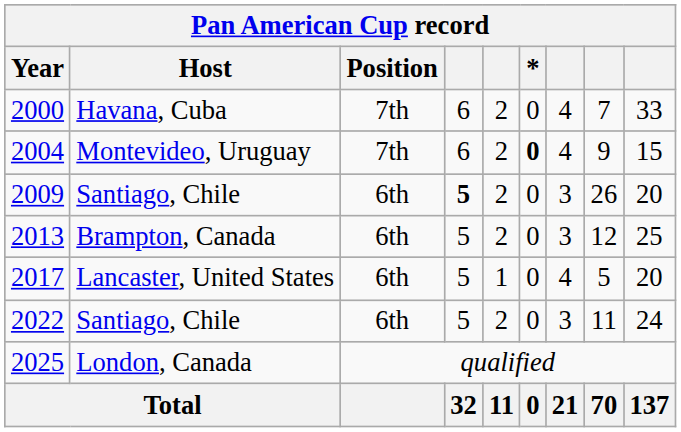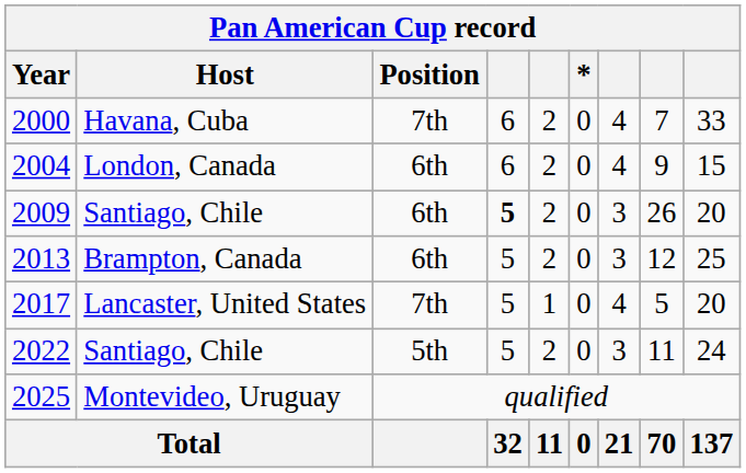 <table class="wikitable" style="text-align: center;">
 <tr>
 <th colspan=10><a href='#'>Pan American Cup</a> record</th>
 </tr>
 <tr>
 <th>Year</th>
 <th>Host</th>
 <th>Position</th>
 <th></th>
 <th></th>
 <th>*</th>
 <th></th>
 <th></th>
 <th></th>
 </tr>
 <tr>
 <td><a href='#'>2000</a></td>
 <td align=left> <a href='#'>Havana</a>, Cuba</td>
 <td>7th</td>
 <td>6</td>
 <td>2</td>
 <td>0</td>
 <td>4</td>
 <td>7</td>
 <td>33</td>
 </tr>
 <tr>
 <td><a href='#'>2004</a></td>
-<td align=left> <a href='#'>Montevideo</a>, Uruguay</td>
-<td>7th</td>
+<td align=left> <a href='#'>London</a>, Canada</td>
+<td>6th</td>
 <td>6</td>
 <td>2</td>
-<td><strong>0</strong></td>
+<td>0</td>
 <td>4</td>
 <td>9</td>
 <td>15</td>
 </tr>
 <tr>
 <td><a href='#'>2009</a></td>
 <td align=left> <a href='#'>Santiago</a>, Chile</td>
 <td>6th</td>
 <td><strong>5</strong></td>
 <td>2</td>
 <td>0</td>
 <td>3</td>
 <td>26</td>
 <td>20</td>
 </tr>
 <tr>
 <td><a href='#'>2013</a></td>
 <td align=left> <a href='#'>Brampton</a>, Canada</td>
 <td>6th</td>
 <td>5</td>
 <td>2</td>
 <td>0</td>
 <td>3</td>
 <td>12</td>
 <td>25</td>
 </tr>
 <tr>
 <td><a href='#'>2017</a></td>
 <td align=left> <a href='#'>Lancaster</a>, United States</td>
-<td>6th</td>
+<td>7th</td>
 <td>5</td>
 <td>1</td>
 <td>0</td>
 <td>4</td>
 <td>5</td>
 <td>20</td>
 </tr>
 <tr>
 <td><a href='#'>2022</a></td>
 <td align=left> <a href='#'>Santiago</a>, Chile</td>
-<td>6th</td>
+<td>5th</td>
 <td>5</td>
 <td>2</td>
 <td>0</td>
 <td>3</td>
 <td>11</td>
 <td>24</td>
 </tr>
 <tr>
 <td><a href='#'>2025</a></td>
-<td align=left> <a href='#'>London</a>, Canada</td>
+<td align=left> <a href='#'>Montevideo</a>, Uruguay</td>
 <td colspan=7><em>qualified</em></td>
 </tr>
 <tr>
 <th colspan=2>Total</th>
 <th></th>
 <th>32</th>
 <th>11</th>
 <th>0</th>
 <th>21</th>
 <th>70</th>
 <th>137</th>
 </tr>
 </table>
